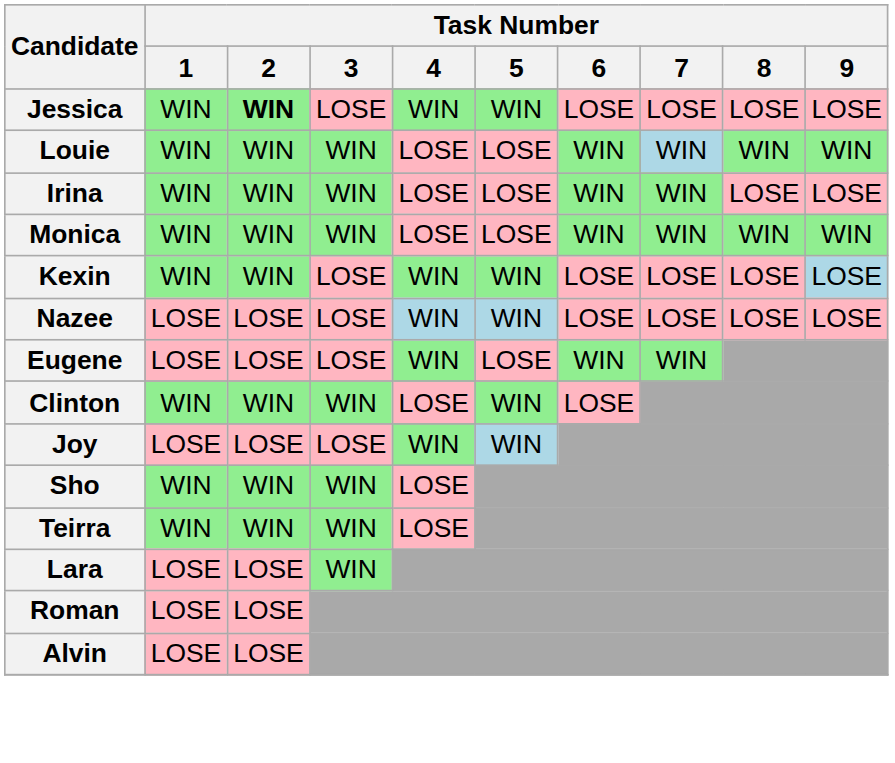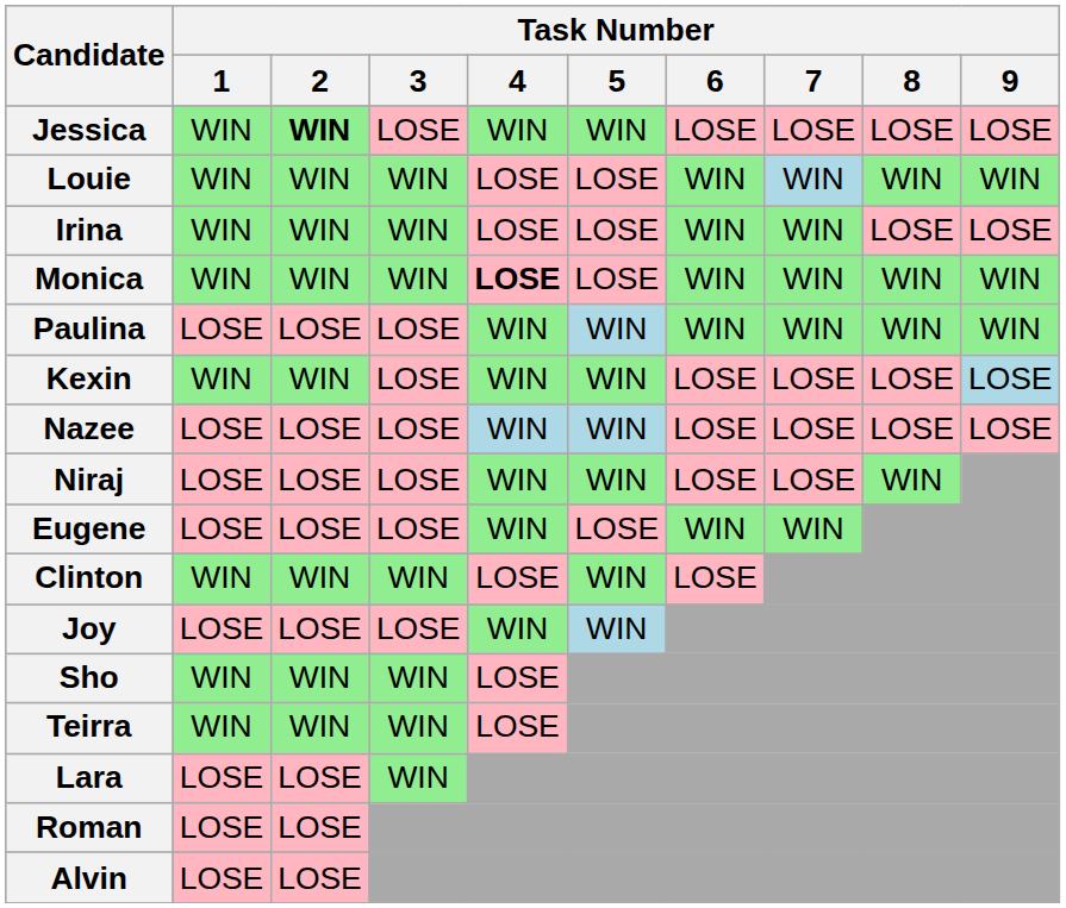 <table class="wikitable" style="text-align:center">
 <tr>
 <th rowspan="2">Candidate</th>
 <th colspan="9">Task Number</th>
 </tr>
 <tr>
 <th>1</th>
 <th>2</th>
 <th>3</th>
 <th>4</th>
 <th>5</th>
 <th>6</th>
 <th>7</th>
 <th>8</th>
 <th>9</th>
 </tr>
 <tr>
 <th>Jessica</th>
 <td style="background:lightgreen;">WIN</td>
 <td style="background:lightgreen;"><strong>WIN</strong></td>
 <td style="background:lightpink;">LOSE</td>
 <td style="background:lightgreen;">WIN</td>
 <td style="background:lightgreen;">WIN</td>
 <td style="background:lightpink;">LOSE</td>
 <td style="background:lightpink;">LOSE</td>
 <td style="background:lightpink;">LOSE</td>
 <td style="background:lightpink;">LOSE</td>
 </tr>
 <tr>
 <th>Louie</th>
 <td style="background:lightgreen;">WIN</td>
 <td style="background:lightgreen;">WIN</td>
 <td style="background:lightgreen;">WIN</td>
 <td style="background:lightpink;">LOSE</td>
 <td style="background:lightpink;">LOSE</td>
 <td style="background:lightgreen;">WIN</td>
 <td style="background:lightblue;">WIN</td>
 <td style="background:lightgreen;">WIN</td>
 <td style="background:lightgreen;">WIN</td>
 </tr>
 <tr>
 <th>Irina</th>
 <td style="background:lightgreen;">WIN</td>
 <td style="background:lightgreen;">WIN</td>
 <td style="background:lightgreen;">WIN</td>
 <td style="background:lightpink;">LOSE</td>
 <td style="background:lightpink;">LOSE</td>
 <td style="background:lightgreen;">WIN</td>
 <td style="background:lightgreen;">WIN</td>
 <td style="background:lightpink;">LOSE</td>
 <td style="background:lightpink;">LOSE</td>
 </tr>
 <tr>
 <th>Monica</th>
 <td style="background:lightgreen;">WIN</td>
 <td style="background:lightgreen;">WIN</td>
 <td style="background:lightgreen;">WIN</td>
+<td style="background:lightpink;"><strong>LOSE</strong></td>
+<td style="background:lightpink;">LOSE</td>
+<td style="background:lightgreen;">WIN</td>
+<td style="background:lightgreen;">WIN</td>
+<td style="background:lightgreen;">WIN</td>
+<td style="background:lightgreen;">WIN</td>
+</tr>
+<tr>
+<th>Paulina</th>
 <td style="background:lightpink;">LOSE</td>
 <td style="background:lightpink;">LOSE</td>
+<td style="background:lightpink;">LOSE</td>
+<td style="background:lightgreen;">WIN</td>
+<td style="background:lightblue;">WIN</td>
 <td style="background:lightgreen;">WIN</td>
 <td style="background:lightgreen;">WIN</td>
 <td style="background:lightgreen;">WIN</td>
 <td style="background:lightgreen;">WIN</td>
 </tr>
 <tr>
 <th>Kexin</th>
 <td style="background:lightgreen;">WIN</td>
 <td style="background:lightgreen;">WIN</td>
 <td style="background:lightpink;">LOSE</td>
 <td style="background:lightgreen;">WIN</td>
 <td style="background:lightgreen;">WIN</td>
 <td style="background:lightpink;">LOSE</td>
 <td style="background:lightpink;">LOSE</td>
 <td style="background:lightpink;">LOSE</td>
 <td style="background:lightblue;">LOSE</td>
 </tr>
 <tr>
 <th>Nazee</th>
 <td style="background:lightpink;">LOSE</td>
 <td style="background:lightpink;">LOSE</td>
 <td style="background:lightpink;">LOSE</td>
 <td style="background:lightblue;">WIN</td>
 <td style="background:lightblue;">WIN</td>
 <td style="background:lightpink;">LOSE</td>
 <td style="background:lightpink;">LOSE</td>
 <td style="background:lightpink;">LOSE</td>
 <td style="background:lightpink;">LOSE</td>
+</tr>
+<tr>
+<th>Niraj</th>
+<td style="background:lightpink;">LOSE</td>
+<td style="background:lightpink;">LOSE</td>
+<td style="background:lightpink;">LOSE</td>
+<td style="background:lightgreen;">WIN</td>
+<td style="background:lightgreen;">WIN</td>
+<td style="background:lightpink;">LOSE</td>
+<td style="background:lightpink;">LOSE</td>
+<td style="background:lightgreen;">WIN</td>
+<td colspan="1" style="background:darkgray;"></td>
 </tr>
 <tr>
 <th>Eugene</th>
 <td style="background:lightpink;">LOSE</td>
 <td style="background:lightpink;">LOSE</td>
 <td style="background:lightpink;">LOSE</td>
 <td style="background:lightgreen;">WIN</td>
 <td style="background:lightpink;">LOSE</td>
 <td style="background:lightgreen;">WIN</td>
 <td style="background:lightgreen;">WIN</td>
 <td colspan="2" style="background:darkgray;"></td>
 </tr>
 <tr>
 <th>Clinton</th>
 <td style="background:lightgreen;">WIN</td>
 <td style="background:lightgreen;">WIN</td>
 <td style="background:lightgreen;">WIN</td>
 <td style="background:lightpink;">LOSE</td>
 <td style="background:lightgreen;">WIN</td>
 <td style="background:lightpink;">LOSE</td>
 <td colspan="3" style="background:darkgray;"></td>
 </tr>
 <tr>
 <th>Joy</th>
 <td style="background:lightpink;">LOSE</td>
 <td style="background:lightpink;">LOSE</td>
 <td style="background:lightpink;">LOSE</td>
 <td style="background:lightgreen;">WIN</td>
 <td style="background:lightblue;">WIN</td>
 <td colspan="4" style="background:darkgray;"></td>
 </tr>
 <tr>
 <th>Sho</th>
 <td style="background:lightgreen;">WIN</td>
 <td style="background:lightgreen;">WIN</td>
 <td style="background:lightgreen;">WIN</td>
 <td style="background:lightpink;">LOSE</td>
 <td colspan="5" style="background:darkgray;"></td>
 </tr>
 <tr>
 <th>Teirra</th>
 <td style="background:lightgreen;">WIN</td>
 <td style="background:lightgreen;">WIN</td>
 <td style="background:lightgreen;">WIN</td>
 <td style="background:lightpink;">LOSE</td>
 <td colspan="5" style="background:darkgray;"></td>
 </tr>
 <tr>
 <th>Lara</th>
 <td style="background:lightpink;">LOSE</td>
 <td style="background:lightpink;">LOSE</td>
 <td style="background:lightgreen;">WIN</td>
 <td colspan="6" style="background:darkgray;"></td>
 </tr>
 <tr>
 <th>Roman</th>
 <td style="background:lightpink;">LOSE</td>
 <td style="background:lightpink;">LOSE</td>
 <td colspan="7" style="background:darkgray;"></td>
 </tr>
 <tr>
 <th>Alvin</th>
 <td style="background:lightpink;">LOSE</td>
 <td style="background:lightpink;">LOSE</td>
 <td colspan="7" style="background:darkgray;"></td>
 </tr>
 <tr>
 </tr>
 </table>
